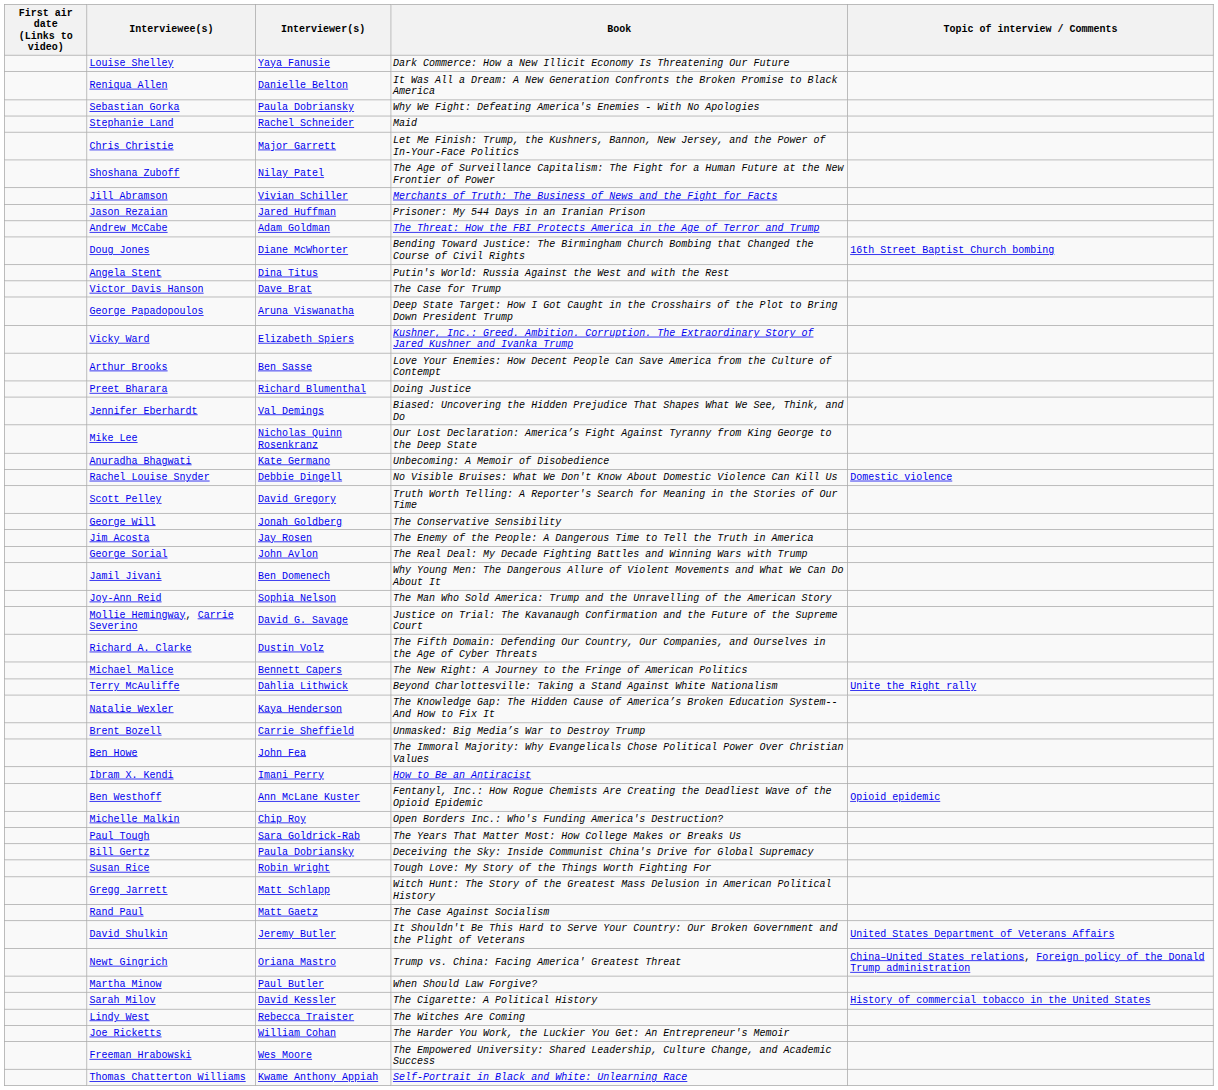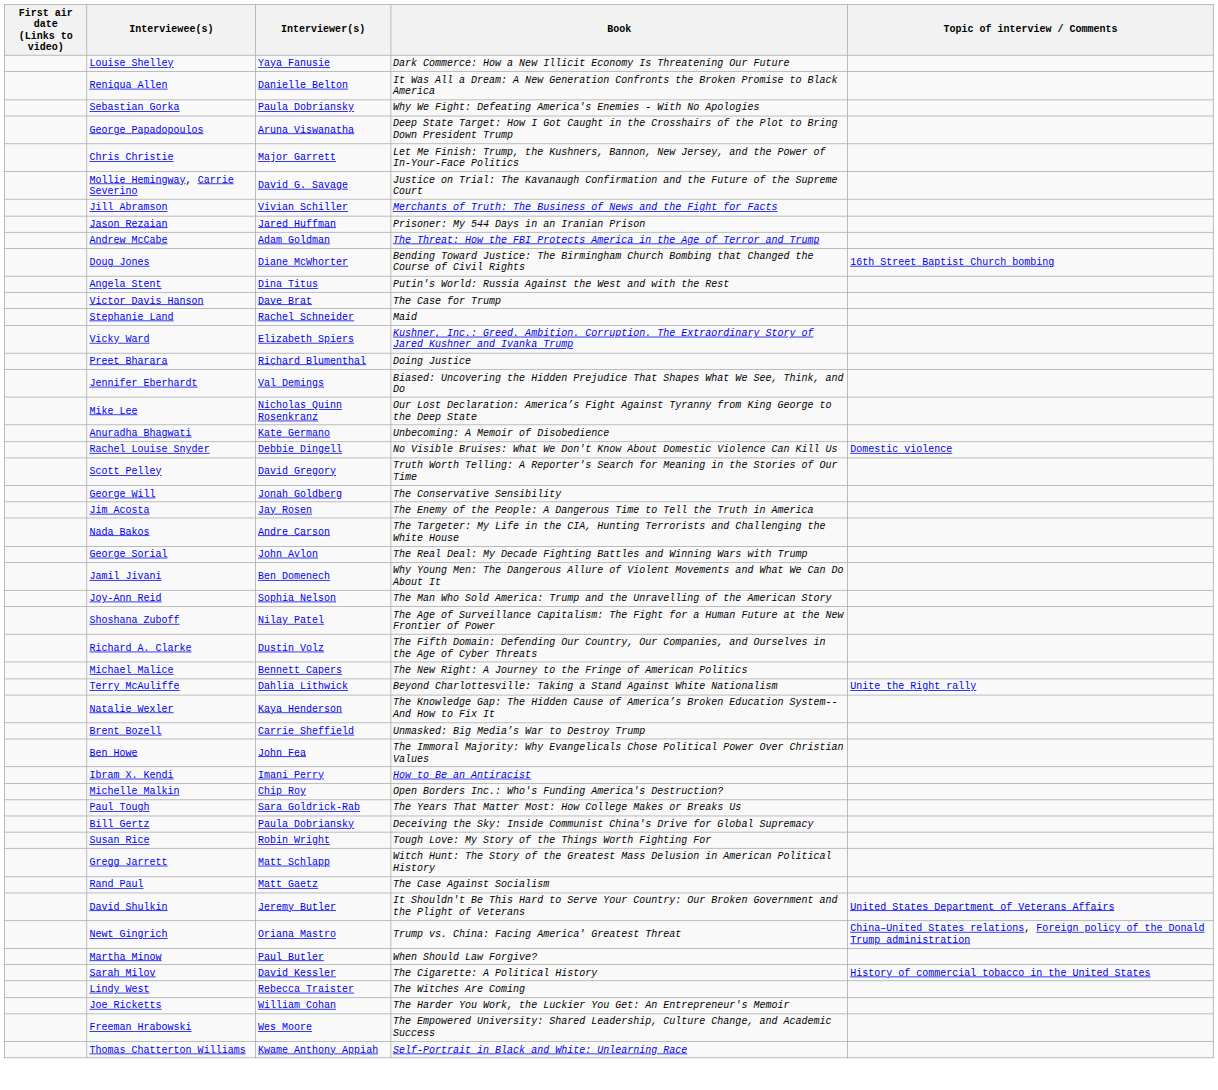 <table class="wikitable">
 <tr>
 <th>First air date<br>(Links to video)</th>
 <th>Interviewee(s)</th>
 <th>Interviewer(s)</th>
 <th>Book</th>
 <th>Topic of interview / Comments</th>
 </tr>
 <tr>
 <td></td>
 <td><a href='#'>Louise Shelley</a></td>
 <td><a href='#'>Yaya Fanusie</a></td>
 <td><em>Dark Commerce: How a New Illicit Economy Is Threatening Our Future</em></td>
 <td></td>
 </tr>
 <tr>
 <td></td>
 <td><a href='#'>Reniqua Allen</a></td>
 <td><a href='#'>Danielle Belton</a></td>
 <td><em>It Was All a Dream: A New Generation Confronts the Broken Promise to Black America</em></td>
 <td></td>
 </tr>
 <tr>
 <td></td>
 <td><a href='#'>Sebastian Gorka</a></td>
 <td><a href='#'>Paula Dobriansky</a></td>
 <td><em>Why We Fight: Defeating America's Enemies - With No Apologies</em></td>
 <td></td>
 </tr>
 <tr>
 <td></td>
-<td><a href='#'>Stephanie Land</a></td>
-<td><a href='#'>Rachel Schneider</a></td>
-<td><em>Maid</em></td>
+<td><a href='#'>George Papadopoulos</a></td>
+<td><a href='#'>Aruna Viswanatha</a></td>
+<td><em>Deep State Target: How I Got Caught in the Crosshairs of the Plot to Bring Down President Trump</em></td>
 <td></td>
 </tr>
 <tr>
 <td></td>
 <td><a href='#'>Chris Christie</a></td>
 <td><a href='#'>Major Garrett</a></td>
 <td><em>Let Me Finish: Trump, the Kushners, Bannon, New Jersey, and the Power of In-Your-Face Politics</em></td>
 <td></td>
 </tr>
 <tr>
 <td></td>
-<td><a href='#'>Shoshana Zuboff</a></td>
-<td><a href='#'>Nilay Patel</a></td>
-<td><em>The Age of Surveillance Capitalism: The Fight for a Human Future at the New Frontier of Power</em></td>
+<td><a href='#'>Mollie Hemingway</a>, <a href='#'>Carrie Severino</a></td>
+<td><a href='#'>David G. Savage</a></td>
+<td><em>Justice on Trial: The Kavanaugh Confirmation and the Future of the Supreme Court</em></td>
 <td></td>
 </tr>
 <tr>
 <td></td>
 <td><a href='#'>Jill Abramson</a></td>
 <td><a href='#'>Vivian Schiller</a></td>
 <td><em><a href='#'>Merchants of Truth: The Business of News and the Fight for Facts</a></em></td>
 <td></td>
 </tr>
 <tr>
 <td></td>
 <td><a href='#'>Jason Rezaian</a></td>
 <td><a href='#'>Jared Huffman</a></td>
 <td><em>Prisoner: My 544 Days in an Iranian Prison</em></td>
 <td></td>
 </tr>
 <tr>
 <td></td>
 <td><a href='#'>Andrew McCabe</a></td>
 <td><a href='#'>Adam Goldman</a></td>
 <td><em><a href='#'>The Threat: How the FBI Protects America in the Age of Terror and Trump</a></em></td>
 <td></td>
 </tr>
 <tr>
 <td></td>
 <td><a href='#'>Doug Jones</a></td>
 <td><a href='#'>Diane McWhorter</a></td>
 <td><em>Bending Toward Justice: The Birmingham Church Bombing that Changed the Course of Civil Rights</em></td>
 <td><a href='#'>16th Street Baptist Church bombing</a></td>
 </tr>
 <tr>
 <td></td>
 <td><a href='#'>Angela Stent</a></td>
 <td><a href='#'>Dina Titus</a></td>
 <td><em>Putin's World: Russia Against the West and with the Rest</em></td>
 <td></td>
 </tr>
 <tr>
 <td></td>
 <td><a href='#'>Victor Davis Hanson</a></td>
 <td><a href='#'>Dave Brat</a></td>
 <td><em>The Case for Trump</em></td>
 <td></td>
 </tr>
 <tr>
 <td></td>
-<td><a href='#'>George Papadopoulos</a></td>
-<td><a href='#'>Aruna Viswanatha</a></td>
-<td><em>Deep State Target: How I Got Caught in the Crosshairs of the Plot to Bring Down President Trump</em></td>
+<td><a href='#'>Stephanie Land</a></td>
+<td><a href='#'>Rachel Schneider</a></td>
+<td><em>Maid</em></td>
 <td></td>
 </tr>
 <tr>
 <td></td>
 <td><a href='#'>Vicky Ward</a></td>
 <td><a href='#'>Elizabeth Spiers</a></td>
 <td><em><a href='#'>Kushner, Inc.: Greed. Ambition. Corruption. The Extraordinary Story of Jared Kushner and Ivanka Trump</a></em></td>
-<td></td>
-</tr>
-<tr>
-<td></td>
-<td><a href='#'>Arthur Brooks</a></td>
-<td><a href='#'>Ben Sasse</a></td>
-<td><em>Love Your Enemies: How Decent People Can Save America from the Culture of Contempt</em></td>
 <td></td>
 </tr>
 <tr>
 <td></td>
 <td><a href='#'>Preet Bharara</a></td>
 <td><a href='#'>Richard Blumenthal</a></td>
 <td><em>Doing Justice</em></td>
 <td></td>
 </tr>
 <tr>
 <td></td>
 <td><a href='#'>Jennifer Eberhardt</a></td>
 <td><a href='#'>Val Demings</a></td>
 <td><em>Biased: Uncovering the Hidden Prejudice That Shapes What We See, Think, and Do</em></td>
 <td></td>
 </tr>
 <tr>
 <td></td>
 <td><a href='#'>Mike Lee</a></td>
 <td><a href='#'>Nicholas Quinn Rosenkranz</a></td>
 <td><em>Our Lost Declaration: America’s Fight Against Tyranny from King George to the Deep State</em></td>
 <td></td>
 </tr>
 <tr>
 <td></td>
 <td><a href='#'>Anuradha Bhagwati</a></td>
 <td><a href='#'>Kate Germano</a></td>
 <td><em>Unbecoming: A Memoir of Disobedience</em></td>
 <td></td>
 </tr>
 <tr>
 <td></td>
 <td><a href='#'>Rachel Louise Snyder</a></td>
 <td><a href='#'>Debbie Dingell</a></td>
 <td><em>No Visible Bruises: What We Don't Know About Domestic Violence Can Kill Us</em></td>
 <td><a href='#'>Domestic violence</a></td>
 </tr>
 <tr>
 <td></td>
 <td><a href='#'>Scott Pelley</a></td>
 <td><a href='#'>David Gregory</a></td>
 <td><em>Truth Worth Telling: A Reporter's Search for Meaning in the Stories of Our Time</em></td>
 <td></td>
 </tr>
 <tr>
 <td></td>
 <td><a href='#'>George Will</a></td>
 <td><a href='#'>Jonah Goldberg</a></td>
 <td><em>The Conservative Sensibility</em></td>
 <td></td>
 </tr>
 <tr>
 <td></td>
 <td><a href='#'>Jim Acosta</a></td>
 <td><a href='#'>Jay Rosen</a></td>
 <td><em>The Enemy of the People: A Dangerous Time to Tell the Truth in America</em></td>
 <td></td>
 </tr>
 <tr>
 <td></td>
+<td><a href='#'>Nada Bakos</a></td>
+<td><a href='#'>Andre Carson</a></td>
+<td><em>The Targeter: My Life in the CIA, Hunting Terrorists and Challenging the White House</em></td>
+<td></td>
+</tr>
+<tr>
+<td></td>
 <td><a href='#'>George Sorial</a></td>
 <td><a href='#'>John Avlon</a></td>
 <td><em>The Real Deal: My Decade Fighting Battles and Winning Wars with Trump</em></td>
 <td></td>
 </tr>
 <tr>
 <td></td>
 <td><a href='#'>Jamil Jivani</a></td>
 <td><a href='#'>Ben Domenech</a></td>
 <td><em>Why Young Men: The Dangerous Allure of Violent Movements and What We Can Do About It</em></td>
 <td></td>
 </tr>
 <tr>
 <td></td>
 <td><a href='#'>Joy-Ann Reid</a></td>
 <td><a href='#'>Sophia Nelson</a></td>
 <td><em>The Man Who Sold America: Trump and the Unravelling of the American Story</em></td>
 <td></td>
 </tr>
 <tr>
 <td></td>
-<td><a href='#'>Mollie Hemingway</a>, <a href='#'>Carrie Severino</a></td>
-<td><a href='#'>David G. Savage</a></td>
-<td><em>Justice on Trial: The Kavanaugh Confirmation and the Future of the Supreme Court</em></td>
+<td><a href='#'>Shoshana Zuboff</a></td>
+<td><a href='#'>Nilay Patel</a></td>
+<td><em>The Age of Surveillance Capitalism: The Fight for a Human Future at the New Frontier of Power</em></td>
 <td></td>
 </tr>
 <tr>
 <td></td>
 <td><a href='#'>Richard A. Clarke</a></td>
 <td><a href='#'>Dustin Volz</a></td>
 <td><em>The Fifth Domain: Defending Our Country, Our Companies, and Ourselves in the Age of Cyber Threats</em></td>
 <td></td>
 </tr>
 <tr>
 <td></td>
 <td><a href='#'>Michael Malice</a></td>
 <td><a href='#'>Bennett Capers</a></td>
 <td><em>The New Right: A Journey to the Fringe of American Politics</em></td>
 <td></td>
 </tr>
 <tr>
 <td></td>
 <td><a href='#'>Terry McAuliffe</a></td>
 <td><a href='#'>Dahlia Lithwick</a></td>
 <td><em>Beyond Charlottesville: Taking a Stand Against White Nationalism</em></td>
 <td><a href='#'>Unite the Right rally</a></td>
 </tr>
 <tr>
 <td></td>
 <td><a href='#'>Natalie Wexler</a></td>
 <td><a href='#'>Kaya Henderson</a></td>
 <td><em>The Knowledge Gap: The Hidden Cause of America’s Broken Education System--And How to Fix It</em></td>
 <td></td>
 </tr>
 <tr>
 <td></td>
 <td><a href='#'>Brent Bozell</a></td>
 <td><a href='#'>Carrie Sheffield</a></td>
 <td><em>Unmasked: Big Media’s War to Destroy Trump</em></td>
 <td></td>
 </tr>
 <tr>
 <td></td>
 <td><a href='#'>Ben Howe</a></td>
 <td><a href='#'>John Fea</a></td>
 <td><em>The Immoral Majority: Why Evangelicals Chose Political Power Over Christian Values</em></td>
 <td></td>
 </tr>
 <tr>
 <td></td>
 <td><a href='#'>Ibram X. Kendi</a></td>
 <td><a href='#'>Imani Perry</a></td>
 <td><em><a href='#'>How to Be an Antiracist</a></em></td>
 <td></td>
-</tr>
-<tr>
-<td></td>
-<td><a href='#'>Ben Westhoff</a></td>
-<td><a href='#'>Ann McLane Kuster</a></td>
-<td><em>Fentanyl, Inc.: How Rogue Chemists Are Creating the Deadliest Wave of the Opioid Epidemic</em></td>
-<td><a href='#'>Opioid epidemic</a></td>
 </tr>
 <tr>
 <td></td>
 <td><a href='#'>Michelle Malkin</a></td>
 <td><a href='#'>Chip Roy</a></td>
 <td><em>Open Borders Inc.: Who's Funding America's Destruction?</em></td>
 <td></td>
 </tr>
 <tr>
 <td></td>
 <td><a href='#'>Paul Tough</a></td>
 <td><a href='#'>Sara Goldrick-Rab</a></td>
 <td><em>The Years That Matter Most: How College Makes or Breaks Us</em></td>
 <td></td>
 </tr>
 <tr>
 <td></td>
 <td><a href='#'>Bill Gertz</a></td>
 <td><a href='#'>Paula Dobriansky</a></td>
 <td><em>Deceiving the Sky: Inside Communist China's Drive for Global Supremacy</em></td>
 <td></td>
 </tr>
 <tr>
 <td></td>
 <td><a href='#'>Susan Rice</a></td>
 <td><a href='#'>Robin Wright</a></td>
 <td><em>Tough Love: My Story of the Things Worth Fighting For</em></td>
 <td></td>
 </tr>
 <tr>
 <td></td>
 <td><a href='#'>Gregg Jarrett</a></td>
 <td><a href='#'>Matt Schlapp</a></td>
 <td><em>Witch Hunt: The Story of the Greatest Mass Delusion in American Political History</em></td>
 <td></td>
 </tr>
 <tr>
 <td></td>
 <td><a href='#'>Rand Paul</a></td>
 <td><a href='#'>Matt Gaetz</a></td>
 <td><em>The Case Against Socialism</em></td>
 <td></td>
 </tr>
 <tr>
 <td></td>
 <td><a href='#'>David Shulkin</a></td>
 <td><a href='#'>Jeremy Butler</a></td>
 <td><em>It Shouldn't Be This Hard to Serve Your Country: Our Broken Government and the Plight of Veterans</em></td>
 <td><a href='#'>United States Department of Veterans Affairs</a></td>
 </tr>
 <tr>
 <td></td>
 <td><a href='#'>Newt Gingrich</a></td>
 <td><a href='#'>Oriana Mastro</a></td>
 <td><em>Trump vs. China: Facing America' Greatest Threat</em></td>
 <td><a href='#'>China–United States relations</a>, <a href='#'>Foreign policy of the Donald Trump administration</a></td>
 </tr>
 <tr>
 <td></td>
 <td><a href='#'>Martha Minow</a></td>
 <td><a href='#'>Paul Butler</a></td>
 <td><em>When Should Law Forgive?</em></td>
 <td></td>
 </tr>
 <tr>
 <td></td>
 <td><a href='#'>Sarah Milov</a></td>
 <td><a href='#'>David Kessler</a></td>
 <td><em>The Cigarette: A Political History</em></td>
 <td><a href='#'>History of commercial tobacco in the United States</a></td>
 </tr>
 <tr>
 <td></td>
 <td><a href='#'>Lindy West</a></td>
 <td><a href='#'>Rebecca Traister</a></td>
 <td><em>The Witches Are Coming</em></td>
 <td></td>
 </tr>
 <tr>
 <td></td>
 <td><a href='#'>Joe Ricketts</a></td>
 <td><a href='#'>William Cohan</a></td>
 <td><em>The Harder You Work, the Luckier You Get: An Entrepreneur's Memoir</em></td>
 <td></td>
 </tr>
 <tr>
 <td></td>
 <td><a href='#'>Freeman Hrabowski</a></td>
 <td><a href='#'>Wes Moore</a></td>
 <td><em>The Empowered University: Shared Leadership, Culture Change, and Academic Success</em></td>
 <td></td>
 </tr>
 <tr>
 <td></td>
 <td><a href='#'>Thomas Chatterton Williams</a></td>
 <td><a href='#'>Kwame Anthony Appiah</a></td>
 <td><em><a href='#'>Self-Portrait in Black and White: Unlearning Race</a></em></td>
 <td></td>
 </tr>
 </table>
